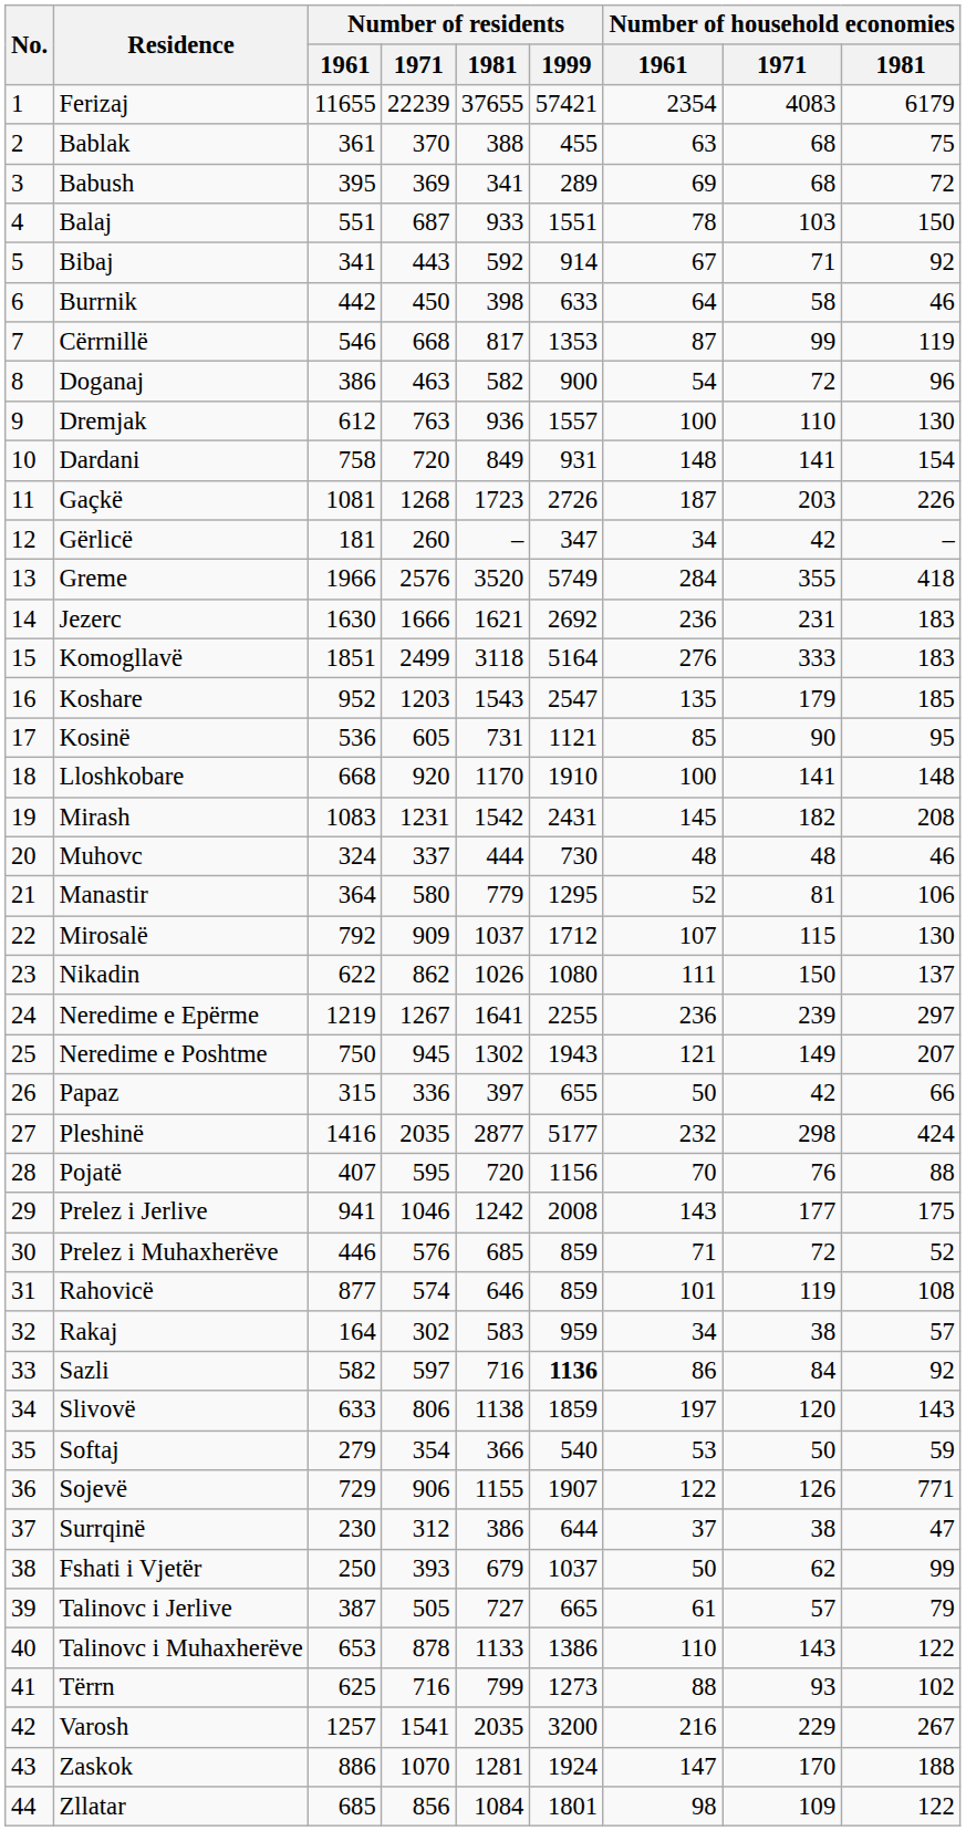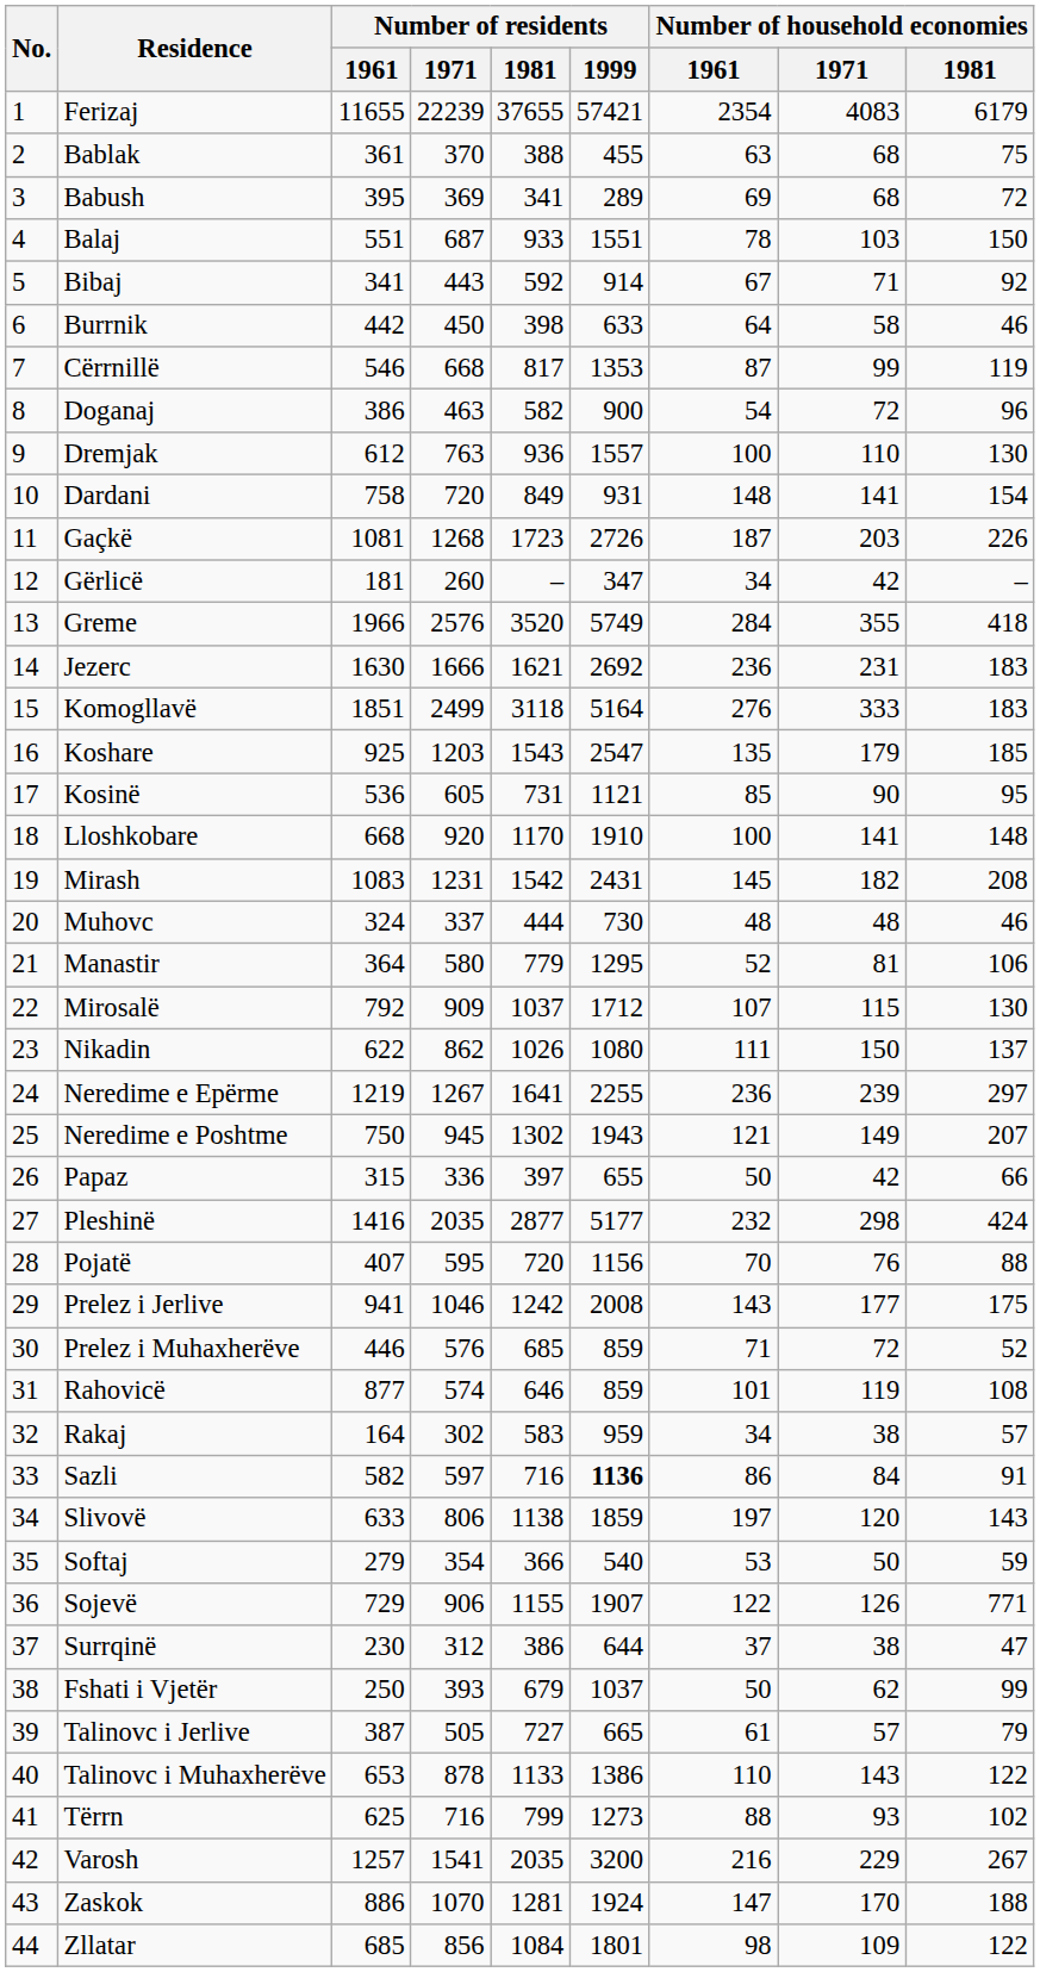 <table class="wikitable">
 <tr>
 <th rowspan="2">No.</th>
 <th rowspan="2">Residence <br></th>
 <th colspan="4">Number of residents</th>
 <th colspan="3">Number of household economies</th>
 </tr>
 <tr bgcolor="#e0e0e0">
 <th>1961</th>
 <th>1971</th>
 <th>1981</th>
 <th>1999</th>
 <th>1961</th>
 <th>1971</th>
 <th>1981</th>
 </tr>
 <tr>
 <td>1</td>
 <td align="left">Ferizaj</td>
 <td align="right">11655</td>
 <td align="right">22239</td>
 <td align="right">37655</td>
 <td align="right">57421</td>
 <td align="right">2354</td>
 <td align="right">4083</td>
 <td align="right">6179</td>
 </tr>
 <tr>
 <td>2</td>
 <td align="left">Bablak</td>
 <td align="right">361</td>
 <td align="right">370</td>
 <td align="right">388</td>
 <td align="right">455</td>
 <td align="right">63</td>
 <td align="right">68</td>
 <td align="right">75</td>
 </tr>
 <tr>
 <td>3</td>
 <td align="left">Babush</td>
 <td align="right">395</td>
 <td align="right">369</td>
 <td align="right">341</td>
 <td align="right">289</td>
 <td align="right">69</td>
 <td align="right">68</td>
 <td align="right">72</td>
 </tr>
 <tr>
 <td>4</td>
 <td align="left">Balaj</td>
 <td align="right">551</td>
 <td align="right">687</td>
 <td align="right">933</td>
 <td align="right">1551</td>
 <td align="right">78</td>
 <td align="right">103</td>
 <td align="right">150</td>
 </tr>
 <tr>
 <td>5</td>
 <td align="left">Bibaj</td>
 <td align="right">341</td>
 <td align="right">443</td>
 <td align="right">592</td>
 <td align="right">914</td>
 <td align="right">67</td>
 <td align="right">71</td>
 <td align="right">92</td>
 </tr>
 <tr>
 <td>6</td>
 <td align="left">Burrnik</td>
 <td align="right">442</td>
 <td align="right">450</td>
 <td align="right">398</td>
 <td align="right">633</td>
 <td align="right">64</td>
 <td align="right">58</td>
 <td align="right">46</td>
 </tr>
 <tr>
 <td>7</td>
 <td align="left">Cërrnillë</td>
 <td align="right">546</td>
 <td align="right">668</td>
 <td align="right">817</td>
 <td align="right">1353</td>
 <td align="right">87</td>
 <td align="right">99</td>
 <td align="right">119</td>
 </tr>
 <tr>
 <td>8</td>
 <td align="left">Doganaj</td>
 <td align="right">386</td>
 <td align="right">463</td>
 <td align="right">582</td>
 <td align="right">900</td>
 <td align="right">54</td>
 <td align="right">72</td>
 <td align="right">96</td>
 </tr>
 <tr>
 <td>9</td>
 <td align="left">Dremjak</td>
 <td align="right">612</td>
 <td align="right">763</td>
 <td align="right">936</td>
 <td align="right">1557</td>
 <td align="right">100</td>
 <td align="right">110</td>
 <td align="right">130</td>
 </tr>
 <tr>
 <td>10</td>
 <td align="left">Dardani</td>
 <td align="right">758</td>
 <td align="right">720</td>
 <td align="right">849</td>
 <td align="right">931</td>
 <td align="right">148</td>
 <td align="right">141</td>
 <td align="right">154</td>
 </tr>
 <tr>
 <td>11</td>
 <td align="left">Gaçkë</td>
 <td align="right">1081</td>
 <td align="right">1268</td>
 <td align="right">1723</td>
 <td align="right">2726</td>
 <td align="right">187</td>
 <td align="right">203</td>
 <td align="right">226</td>
 </tr>
 <tr>
 <td>12</td>
 <td align="left">Gërlicë</td>
 <td align="right">181</td>
 <td align="right">260</td>
 <td align="right">–</td>
 <td align="right">347</td>
 <td align="right">34</td>
 <td align="right">42</td>
 <td align="right">–</td>
 </tr>
 <tr>
 <td>13</td>
 <td align="left">Greme</td>
 <td align="right">1966</td>
 <td align="right">2576</td>
 <td align="right">3520</td>
 <td align="right">5749</td>
 <td align="right">284</td>
 <td align="right">355</td>
 <td align="right">418</td>
 </tr>
 <tr>
 <td>14</td>
 <td align="left">Jezerc</td>
 <td align="right">1630</td>
 <td align="right">1666</td>
 <td align="right">1621</td>
 <td align="right">2692</td>
 <td align="right">236</td>
 <td align="right">231</td>
 <td align="right">183</td>
 </tr>
 <tr>
 <td>15</td>
 <td align="left">Komogllavë</td>
 <td align="right">1851</td>
 <td align="right">2499</td>
 <td align="right">3118</td>
 <td align="right">5164</td>
 <td align="right">276</td>
 <td align="right">333</td>
 <td align="right">183</td>
 </tr>
 <tr>
 <td>16</td>
 <td align="left">Koshare</td>
-<td align="right">952</td>
+<td align="right">925</td>
 <td align="right">1203</td>
 <td align="right">1543</td>
 <td align="right">2547</td>
 <td align="right">135</td>
 <td align="right">179</td>
 <td align="right">185</td>
 </tr>
 <tr>
 <td>17</td>
 <td align="left">Kosinë</td>
 <td align="right">536</td>
 <td align="right">605</td>
 <td align="right">731</td>
 <td align="right">1121</td>
 <td align="right">85</td>
 <td align="right">90</td>
 <td align="right">95</td>
 </tr>
 <tr>
 <td>18</td>
 <td align="left">Lloshkobare</td>
 <td align="right">668</td>
 <td align="right">920</td>
 <td align="right">1170</td>
 <td align="right">1910</td>
 <td align="right">100</td>
 <td align="right">141</td>
 <td align="right">148</td>
 </tr>
 <tr>
 <td>19</td>
 <td align="left">Mirash</td>
 <td align="right">1083</td>
 <td align="right">1231</td>
 <td align="right">1542</td>
 <td align="right">2431</td>
 <td align="right">145</td>
 <td align="right">182</td>
 <td align="right">208</td>
 </tr>
 <tr>
 <td>20</td>
 <td align="left">Muhovc</td>
 <td align="right">324</td>
 <td align="right">337</td>
 <td align="right">444</td>
 <td align="right">730</td>
 <td align="right">48</td>
 <td align="right">48</td>
 <td align="right">46</td>
 </tr>
 <tr>
 <td>21</td>
 <td align="left">Manastir</td>
 <td align="right">364</td>
 <td align="right">580</td>
 <td align="right">779</td>
 <td align="right">1295</td>
 <td align="right">52</td>
 <td align="right">81</td>
 <td align="right">106</td>
 </tr>
 <tr>
 <td>22</td>
 <td align="left">Mirosalë</td>
 <td align="right">792</td>
 <td align="right">909</td>
 <td align="right">1037</td>
 <td align="right">1712</td>
 <td align="right">107</td>
 <td align="right">115</td>
 <td align="right">130</td>
 </tr>
 <tr>
 <td>23</td>
 <td align="left">Nikadin</td>
 <td align="right">622</td>
 <td align="right">862</td>
 <td align="right">1026</td>
 <td align="right">1080</td>
 <td align="right">111</td>
 <td align="right">150</td>
 <td align="right">137</td>
 </tr>
 <tr>
 <td>24</td>
 <td align="left">Neredime e Epërme</td>
 <td align="right">1219</td>
 <td align="right">1267</td>
 <td align="right">1641</td>
 <td align="right">2255</td>
 <td align="right">236</td>
 <td align="right">239</td>
 <td align="right">297</td>
 </tr>
 <tr>
 <td>25</td>
 <td align="left">Neredime e Poshtme</td>
 <td align="right">750</td>
 <td align="right">945</td>
 <td align="right">1302</td>
 <td align="right">1943</td>
 <td align="right">121</td>
 <td align="right">149</td>
 <td align="right">207</td>
 </tr>
 <tr>
 <td>26</td>
 <td align="left">Papaz</td>
 <td align="right">315</td>
 <td align="right">336</td>
 <td align="right">397</td>
 <td align="right">655</td>
 <td align="right">50</td>
 <td align="right">42</td>
 <td align="right">66</td>
 </tr>
 <tr>
 <td>27</td>
 <td align="left">Pleshinë</td>
 <td align="right">1416</td>
 <td align="right">2035</td>
 <td align="right">2877</td>
 <td align="right">5177</td>
 <td align="right">232</td>
 <td align="right">298</td>
 <td align="right">424</td>
 </tr>
 <tr>
 <td>28</td>
 <td align="left">Pojatë</td>
 <td align="right">407</td>
 <td align="right">595</td>
 <td align="right">720</td>
 <td align="right">1156</td>
 <td align="right">70</td>
 <td align="right">76</td>
 <td align="right">88</td>
 </tr>
 <tr>
 <td>29</td>
 <td align="left">Prelez i Jerlive</td>
 <td align="right">941</td>
 <td align="right">1046</td>
 <td align="right">1242</td>
 <td align="right">2008</td>
 <td align="right">143</td>
 <td align="right">177</td>
 <td align="right">175</td>
 </tr>
 <tr>
 <td>30</td>
 <td align="left">Prelez i Muhaxherëve</td>
 <td align="right">446</td>
 <td align="right">576</td>
 <td align="right">685</td>
 <td align="right">859</td>
 <td align="right">71</td>
 <td align="right">72</td>
 <td align="right">52</td>
 </tr>
 <tr>
 <td>31</td>
 <td align="left">Rahovicë</td>
 <td align="right">877</td>
 <td align="right">574</td>
 <td align="right">646</td>
 <td align="right">859</td>
 <td align="right">101</td>
 <td align="right">119</td>
 <td align="right">108</td>
 </tr>
 <tr>
 <td>32</td>
 <td align="left">Rakaj</td>
 <td align="right">164</td>
 <td align="right">302</td>
 <td align="right">583</td>
 <td align="right">959</td>
 <td align="right">34</td>
 <td align="right">38</td>
 <td align="right">57</td>
 </tr>
 <tr>
 <td>33</td>
 <td align="left">Sazli</td>
 <td align="right">582</td>
 <td align="right">597</td>
 <td align="right">716</td>
 <td align="right"><strong>1136</strong></td>
 <td align="right">86</td>
 <td align="right">84</td>
-<td align="right">92</td>
+<td align="right">91</td>
 </tr>
 <tr>
 <td>34</td>
 <td align="left">Slivovë</td>
 <td align="right">633</td>
 <td align="right">806</td>
 <td align="right">1138</td>
 <td align="right">1859</td>
 <td align="right">197</td>
 <td align="right">120</td>
 <td align="right">143</td>
 </tr>
 <tr>
 <td>35</td>
 <td align="left">Softaj</td>
 <td align="right">279</td>
 <td align="right">354</td>
 <td align="right">366</td>
 <td align="right">540</td>
 <td align="right">53</td>
 <td align="right">50</td>
 <td align="right">59</td>
 </tr>
 <tr>
 <td>36</td>
 <td align="left">Sojevë</td>
 <td align="right">729</td>
 <td align="right">906</td>
 <td align="right">1155</td>
 <td align="right">1907</td>
 <td align="right">122</td>
 <td align="right">126</td>
 <td align="right">771</td>
 </tr>
 <tr>
 <td>37</td>
 <td align="left">Surrqinë</td>
 <td align="right">230</td>
 <td align="right">312</td>
 <td align="right">386</td>
 <td align="right">644</td>
 <td align="right">37</td>
 <td align="right">38</td>
 <td align="right">47</td>
 </tr>
 <tr>
 <td>38</td>
 <td align="left">Fshati i Vjetër</td>
 <td align="right">250</td>
 <td align="right">393</td>
 <td align="right">679</td>
 <td align="right">1037</td>
 <td align="right">50</td>
 <td align="right">62</td>
 <td align="right">99</td>
 </tr>
 <tr>
 <td>39</td>
 <td align="left">Talinovc i Jerlive</td>
 <td align="right">387</td>
 <td align="right">505</td>
 <td align="right">727</td>
 <td align="right">665</td>
 <td align="right">61</td>
 <td align="right">57</td>
 <td align="right">79</td>
 </tr>
 <tr>
 <td>40</td>
 <td align="left">Talinovc i Muhaxherëve</td>
 <td align="right">653</td>
 <td align="right">878</td>
 <td align="right">1133</td>
 <td align="right">1386</td>
 <td align="right">110</td>
 <td align="right">143</td>
 <td align="right">122</td>
 </tr>
 <tr>
 <td>41</td>
 <td align="left">Tërrn</td>
 <td align="right">625</td>
 <td align="right">716</td>
 <td align="right">799</td>
 <td align="right">1273</td>
 <td align="right">88</td>
 <td align="right">93</td>
 <td align="right">102</td>
 </tr>
 <tr>
 <td>42</td>
 <td align="left">Varosh</td>
 <td align="right">1257</td>
 <td align="right">1541</td>
 <td align="right">2035</td>
 <td align="right">3200</td>
 <td align="right">216</td>
 <td align="right">229</td>
 <td align="right">267</td>
 </tr>
 <tr>
 <td>43</td>
 <td align="left">Zaskok</td>
 <td align="right">886</td>
 <td align="right">1070</td>
 <td align="right">1281</td>
 <td align="right">1924</td>
 <td align="right">147</td>
 <td align="right">170</td>
 <td align="right">188</td>
 </tr>
 <tr>
 <td>44</td>
 <td align="left">Zllatar</td>
 <td align="right">685</td>
 <td align="right">856</td>
 <td align="right">1084</td>
 <td align="right">1801</td>
 <td align="right">98</td>
 <td align="right">109</td>
 <td align="right">122</td>
 </tr>
 </table>
